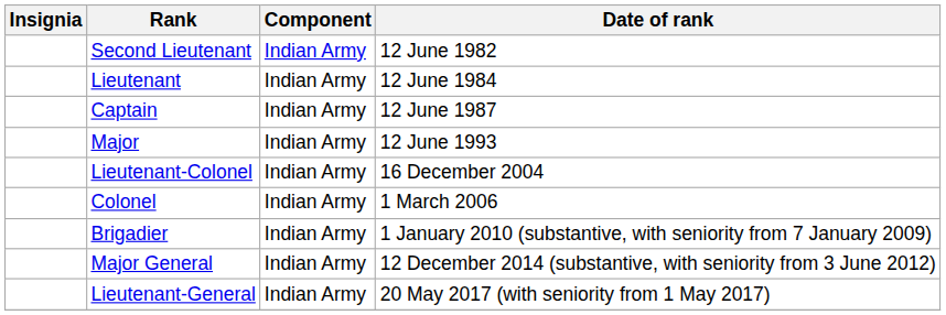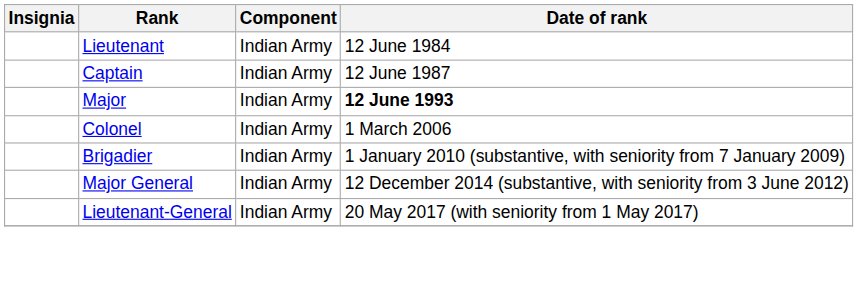 <table class="wikitable" style="background:white">
 <tr>
 <th>Insignia</th>
 <th>Rank</th>
 <th>Component</th>
 <th>Date of rank</th>
-</tr>
-<tr>
-<td align="center"></td>
-<td><a href='#'>Second Lieutenant</a></td>
-<td><a href='#'>Indian Army</a></td>
-<td>12 June 1982</td>
 </tr>
 <tr>
 <td align="center"></td>
 <td><a href='#'>Lieutenant</a></td>
 <td>Indian Army</td>
 <td>12 June 1984</td>
 </tr>
 <tr>
 <td align="center"></td>
 <td><a href='#'>Captain</a></td>
 <td>Indian Army</td>
 <td>12 June 1987</td>
 </tr>
 <tr>
 <td align="center"></td>
 <td><a href='#'>Major</a></td>
 <td>Indian Army</td>
-<td>12 June 1993</td>
-</tr>
-<tr>
-<td align="center"></td>
-<td><a href='#'>Lieutenant-Colonel</a></td>
-<td>Indian Army</td>
-<td>16 December 2004</td>
+<td><strong>12 June 1993</strong></td>
 </tr>
 <tr>
 <td align="center"></td>
 <td><a href='#'>Colonel</a></td>
 <td>Indian Army</td>
 <td>1 March 2006</td>
 </tr>
 <tr>
 <td align="center"></td>
 <td><a href='#'>Brigadier</a></td>
 <td>Indian Army</td>
 <td>1 January 2010 (substantive, with seniority from 7 January 2009)</td>
 </tr>
 <tr>
 <td align="center"></td>
 <td><a href='#'>Major General</a></td>
 <td>Indian Army</td>
 <td>12 December 2014 (substantive, with seniority from 3 June 2012)</td>
 </tr>
 <tr>
 <td align="center"></td>
 <td><a href='#'>Lieutenant-General</a></td>
 <td>Indian Army</td>
 <td>20 May 2017 (with seniority from 1 May  2017)</td>
 </tr>
 <tr>
 </tr>
 </table>
